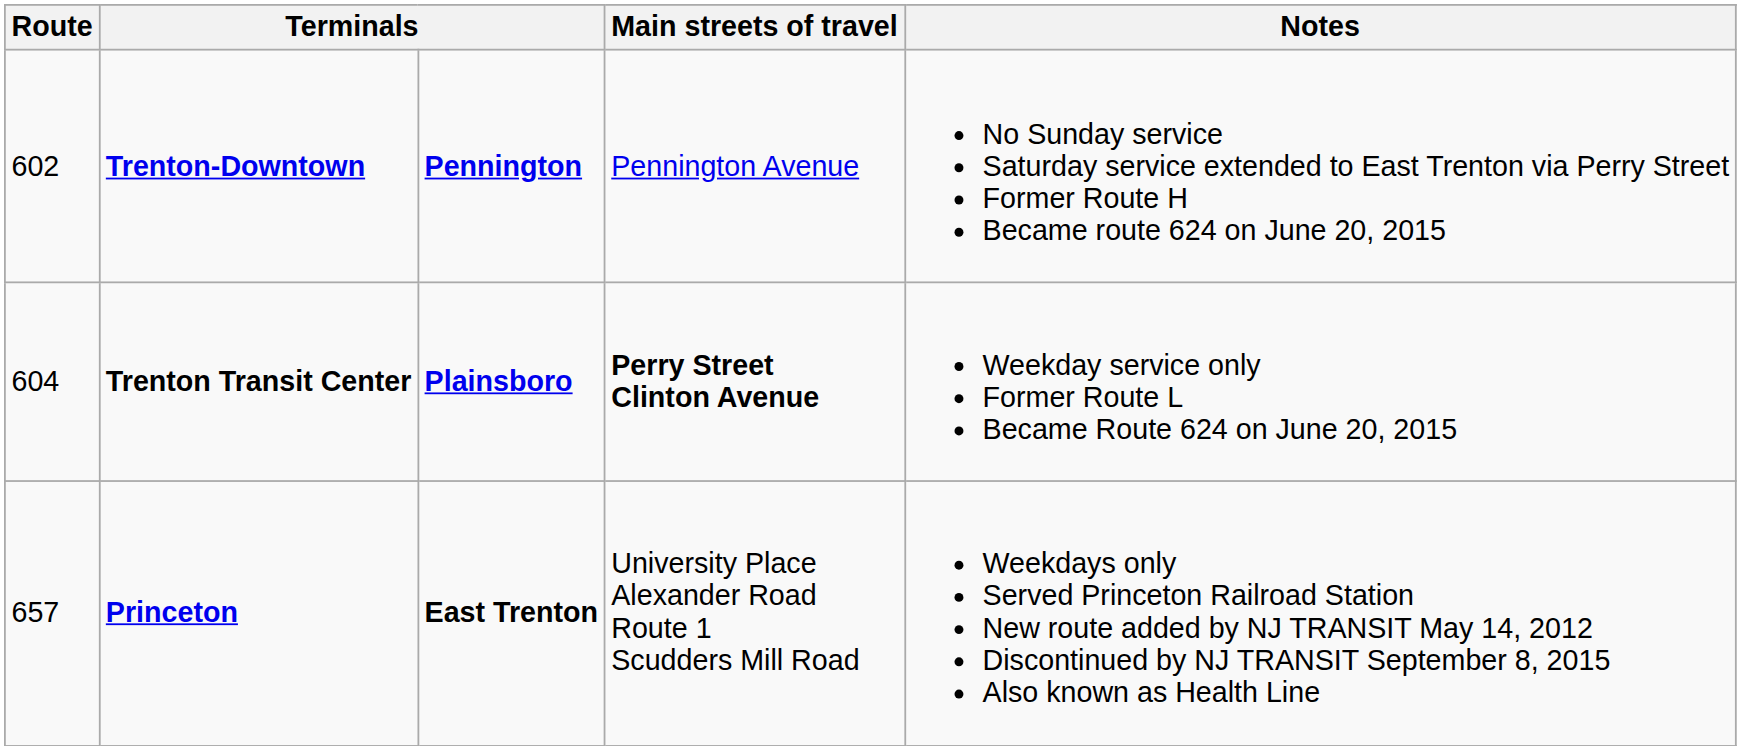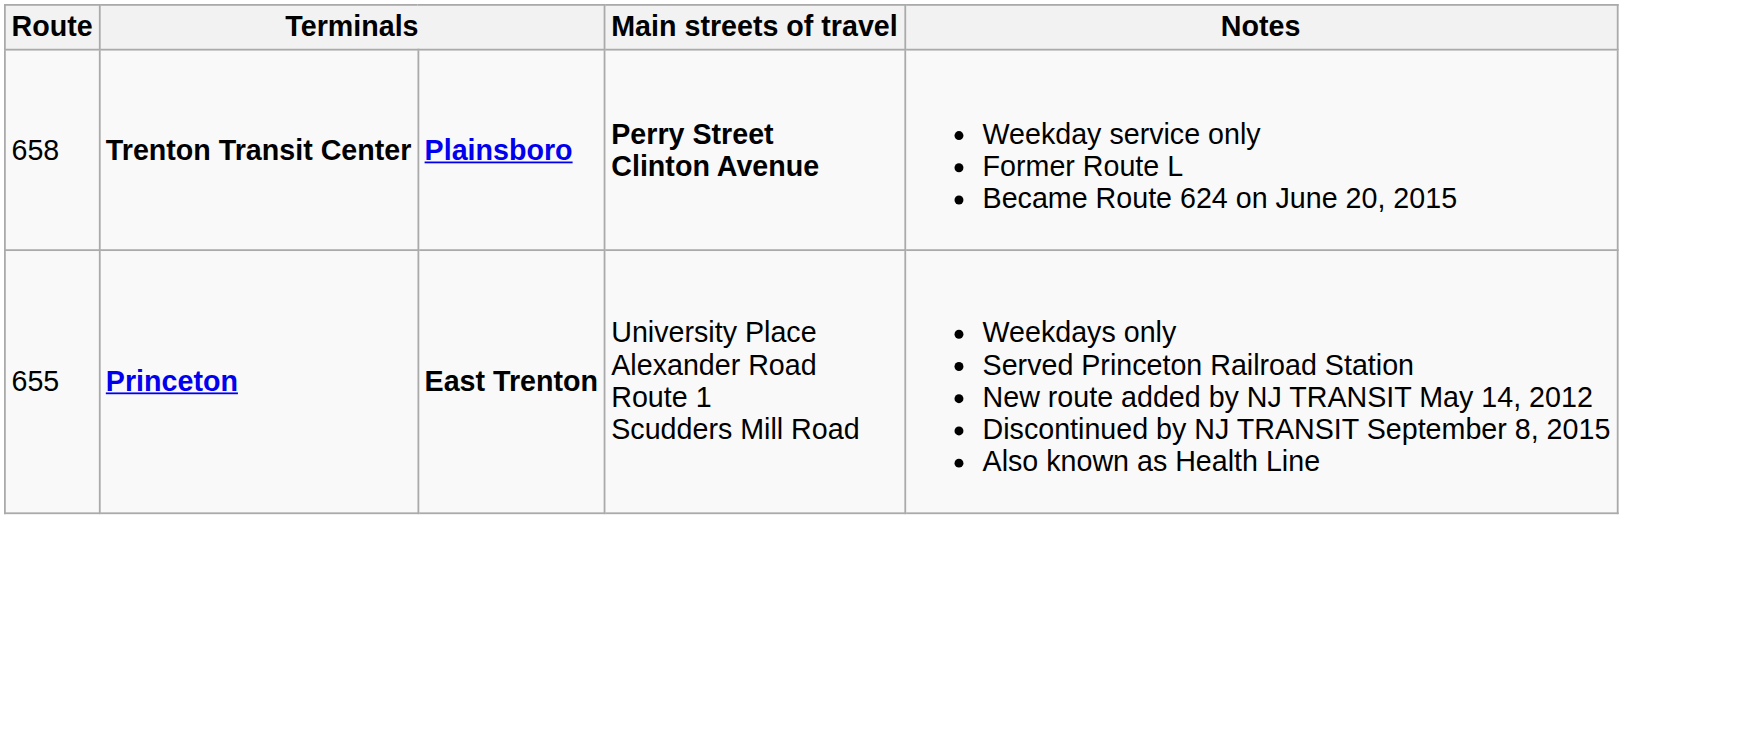 <table class="wikitable">
 <tr>
 <th>Route</th>
 <th colspan=2>Terminals</th>
 <th>Main streets of travel</th>
 <th>Notes</th>
 </tr>
 <tr>
-<td>602</td>
-<td><strong><a href='#'>Trenton-Downtown</a></strong></td>
-<td><strong><a href='#'>Pennington</a></strong></td>
-<td><a href='#'>Pennington Avenue</a></td>
-<td><br><ul><li>No Sunday service</li><li>Saturday service extended to East Trenton via Perry Street</li><li>Former Route H</li><li>Became route 624 on June 20, 2015</li></ul></td>
-</tr>
-<tr>
-<td>604</td>
+<td>658</td>
 <td><strong>Trenton Transit Center</strong></td>
 <td><strong><a href='#'>Plainsboro</a></strong></td>
 <td><strong>Perry Street<br>Clinton Avenue</strong></td>
 <td><br><ul><li>Weekday service only</li><li>Former Route L</li><li>Became Route 624 on June 20, 2015</li></ul></td>
 </tr>
 <tr>
-<td>657</td>
+<td>655</td>
 <td><strong><a href='#'>Princeton</a></strong></td>
 <td><strong>East Trenton</strong></td>
 <td>University Place<br>Alexander Road<br>Route 1<br>Scudders Mill Road</td>
 <td><br><ul><li>Weekdays only</li><li>Served Princeton Railroad Station</li><li>New route added by NJ TRANSIT May 14, 2012</li><li>Discontinued by NJ TRANSIT September 8, 2015</li><li>Also known as Health Line</li></ul></td>
 </tr>
 </table>
